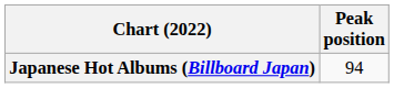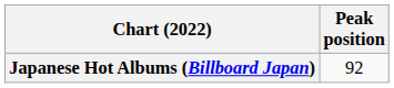 <table class="wikitable plainrowheaders" style="text-align:center">
 <tr>
 <th scope="col">Chart (2022)</th>
 <th scope="col">Peak<br>position</th>
 </tr>
 <tr>
 <th scope="row">Japanese Hot Albums (<em><a href='#'>Billboard Japan</a></em>)</th>
-<td>94</td>
+<td>92</td>
 </tr>
 </table>
